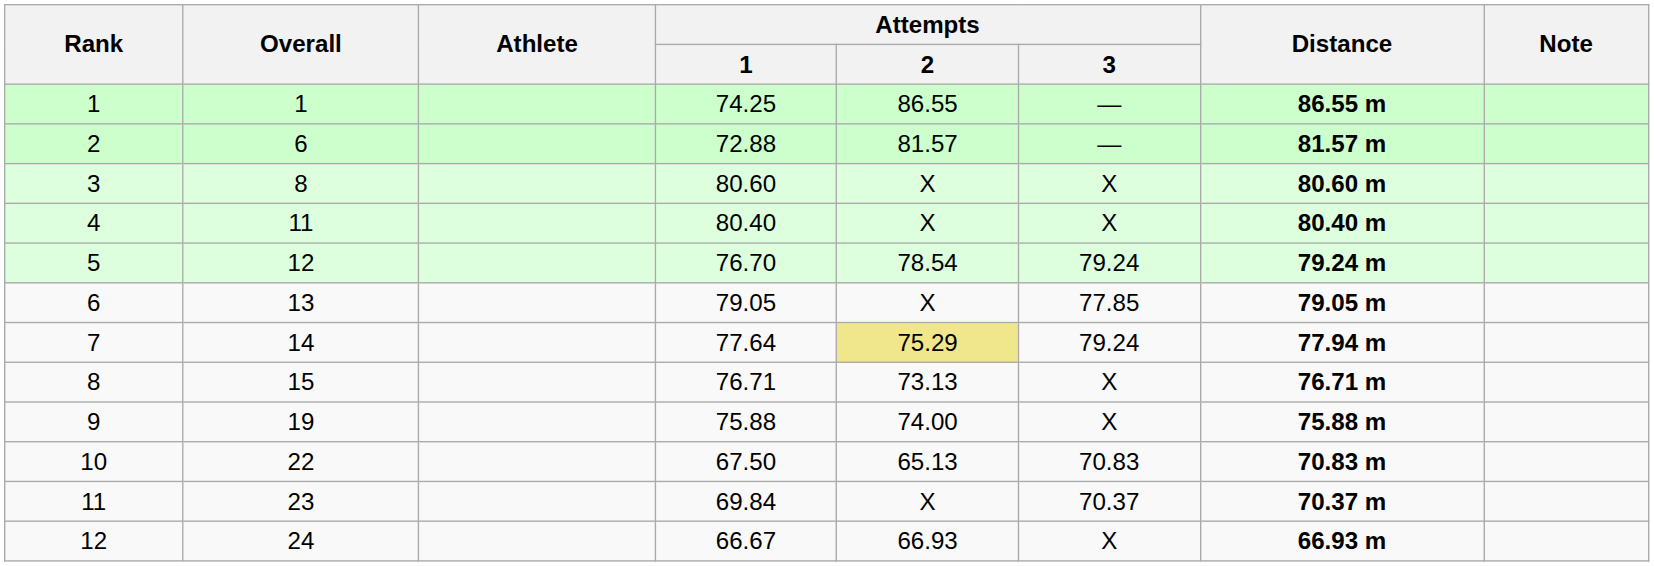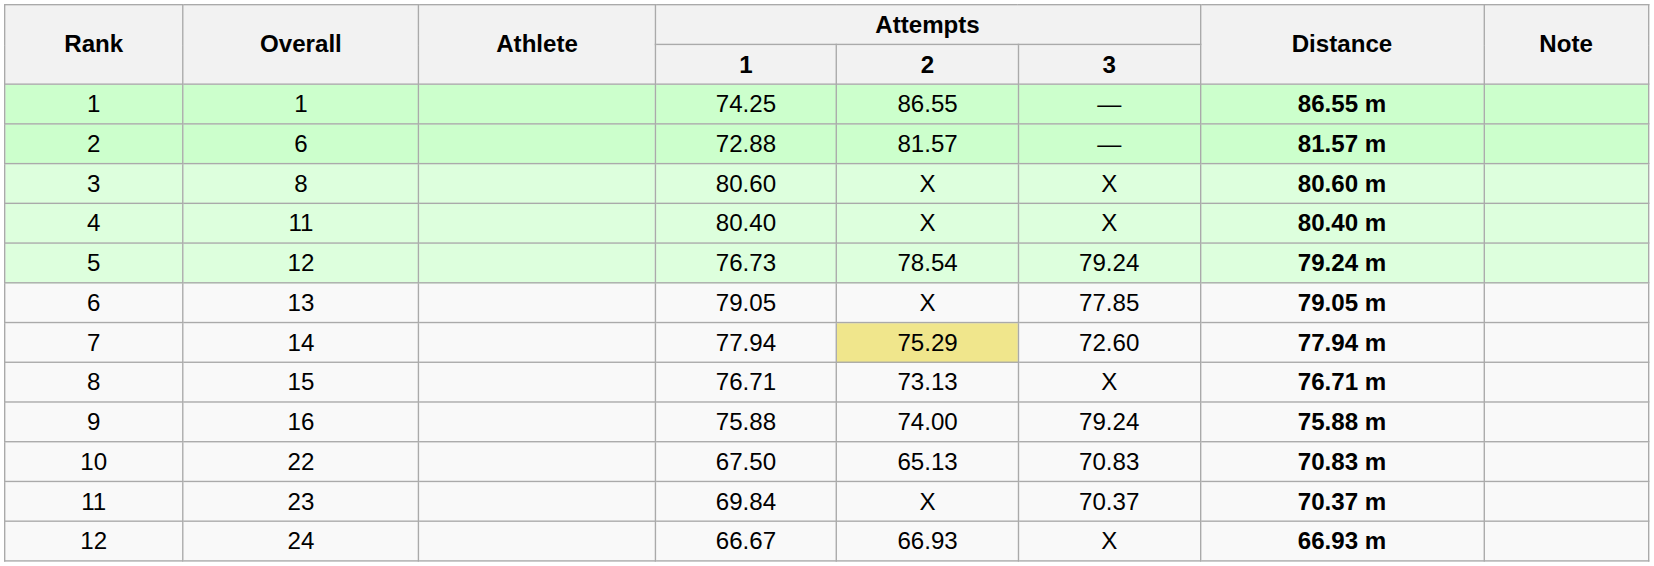 <table class="wikitable" style=" text-align:center; font-size:110%;" width="95%">
 <tr>
 <th rowspan="2">Rank</th>
 <th rowspan="2">Overall</th>
 <th rowspan="2">Athlete</th>
 <th colspan="3">Attempts</th>
 <th rowspan="2">Distance</th>
 <th rowspan="2">Note</th>
 </tr>
 <tr>
 <th>1</th>
 <th>2</th>
 <th>3</th>
 </tr>
 <tr style="background:#ccffcc;">
 <td>1</td>
 <td>1</td>
 <td align=left></td>
 <td>74.25</td>
 <td>86.55</td>
 <td>—</td>
 <td><strong>86.55 m </strong></td>
 <td></td>
 </tr>
 <tr style="background:#ccffcc;">
 <td>2</td>
 <td>6</td>
 <td align=left></td>
 <td>72.88</td>
 <td>81.57</td>
 <td>—</td>
 <td><strong>81.57 m </strong></td>
 <td></td>
 </tr>
 <tr style="background:#ddffdd;">
 <td>3</td>
 <td>8</td>
 <td align=left></td>
 <td>80.60</td>
 <td>X</td>
 <td>X</td>
 <td><strong>80.60 m </strong></td>
 <td></td>
 </tr>
 <tr style="background:#ddffdd;">
 <td>4</td>
 <td>11</td>
 <td align=left></td>
 <td>80.40</td>
 <td>X</td>
 <td>X</td>
 <td><strong>80.40 m </strong></td>
 <td></td>
 </tr>
 <tr style="background:#ddffdd;">
 <td>5</td>
 <td>12</td>
 <td align=left></td>
-<td>76.70</td>
+<td>76.73</td>
 <td>78.54</td>
 <td>79.24</td>
 <td><strong>79.24 m</strong></td>
 <td></td>
 </tr>
 <tr>
 <td>6</td>
 <td>13</td>
 <td align=left></td>
 <td>79.05</td>
 <td>X</td>
 <td>77.85</td>
 <td><strong>79.05 m</strong></td>
 <td></td>
 </tr>
 <tr>
 <td>7</td>
 <td>14</td>
 <td align=left></td>
-<td>77.64</td>
+<td>77.94</td>
 <td style="background: khaki;">75.29</td>
-<td>79.24</td>
+<td>72.60</td>
 <td><strong>77.94 m </strong></td>
 <td></td>
 </tr>
 <tr>
 <td>8</td>
 <td>15</td>
 <td align=left></td>
 <td>76.71</td>
 <td>73.13</td>
 <td>X</td>
 <td><strong>76.71 m </strong></td>
 <td></td>
 </tr>
 <tr>
 <td>9</td>
-<td>19</td>
+<td>16</td>
 <td align=left></td>
 <td>75.88</td>
 <td>74.00</td>
-<td>X</td>
+<td>79.24</td>
 <td><strong>75.88 m </strong></td>
 <td></td>
 </tr>
 <tr>
 <td>10</td>
 <td>22</td>
 <td align=left></td>
 <td>67.50</td>
 <td>65.13</td>
 <td>70.83</td>
 <td><strong>70.83 m </strong></td>
 <td></td>
 </tr>
 <tr>
 <td>11</td>
 <td>23</td>
 <td align=left></td>
 <td>69.84</td>
 <td>X</td>
 <td>70.37</td>
 <td><strong>70.37 m </strong></td>
 <td></td>
 </tr>
 <tr>
 <td>12</td>
 <td>24</td>
 <td align=left></td>
 <td>66.67</td>
 <td>66.93</td>
 <td>X</td>
 <td><strong>66.93 m </strong></td>
 <td></td>
 </tr>
 </table>
